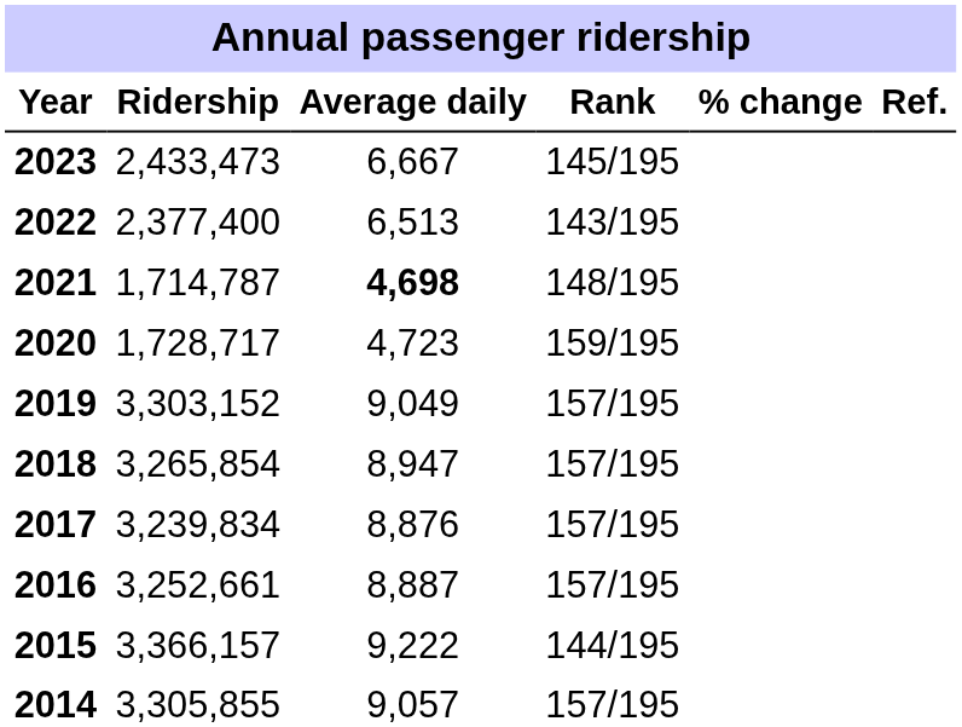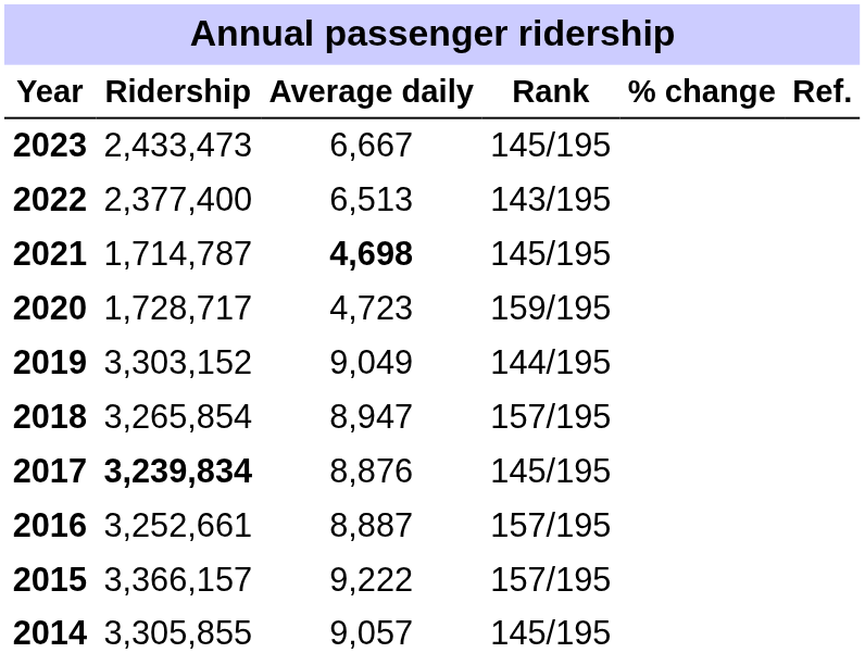 <table class="toccolours" cellpadding="4" cellspacing="0" style="text-align:right;">
 <tr>
 <th colspan="6"  style="background-color:#ccf; background-color:#ccf; font-size:110%; text-align:center;">Annual passenger ridership</th>
 </tr>
 <tr style="font-size:95%; text-align:center">
 <th style="border-bottom:1px solid black">Year</th>
 <th style="border-bottom:1px solid black">Ridership</th>
 <th style="border-bottom:1px solid black">Average daily</th>
 <th style="border-bottom:1px solid black">Rank</th>
 <th style="border-bottom:1px solid black">% change</th>
 <th style="border-bottom:1px solid black">Ref.</th>
 </tr>
 <tr style="text-align:center;">
 <td><strong>2023</strong></td>
 <td>2,433,473</td>
 <td>6,667</td>
 <td>145/195</td>
 <td></td>
 <td></td>
 </tr>
 <tr style="text-align:center;">
 <td><strong>2022</strong></td>
 <td>2,377,400</td>
 <td>6,513</td>
 <td>143/195</td>
 <td></td>
 <td></td>
 </tr>
 <tr style="text-align:center;">
 <td><strong>2021</strong></td>
 <td>1,714,787</td>
 <td><strong>4,698</strong></td>
-<td>148/195</td>
+<td>145/195</td>
 <td></td>
 <td></td>
 </tr>
 <tr style="text-align:center;">
 <td><strong>2020</strong></td>
 <td>1,728,717</td>
 <td>4,723</td>
 <td>159/195</td>
 <td></td>
 <td></td>
 </tr>
 <tr style="text-align:center;">
 <td><strong>2019</strong></td>
 <td>3,303,152</td>
 <td>9,049</td>
-<td>157/195</td>
+<td>144/195</td>
 <td></td>
 <td></td>
 </tr>
 <tr style="text-align:center;">
 <td><strong>2018</strong></td>
 <td>3,265,854</td>
 <td>8,947</td>
 <td>157/195</td>
 <td></td>
 <td></td>
 </tr>
 <tr style="text-align:center;">
 <td><strong>2017</strong></td>
-<td>3,239,834</td>
+<td><strong>3,239,834</strong></td>
 <td>8,876</td>
-<td>157/195</td>
+<td>145/195</td>
 <td></td>
 <td></td>
 </tr>
 <tr style="text-align:center;">
 <td><strong>2016</strong></td>
 <td>3,252,661</td>
 <td>8,887</td>
 <td>157/195</td>
 <td></td>
 <td></td>
 </tr>
 <tr style="text-align:center;">
 <td><strong>2015</strong></td>
 <td>3,366,157</td>
 <td>9,222</td>
-<td>144/195</td>
+<td>157/195</td>
 <td></td>
 <td></td>
 </tr>
 <tr style="text-align:center;">
 <td><strong>2014</strong></td>
 <td>3,305,855</td>
 <td>9,057</td>
-<td>157/195</td>
+<td>145/195</td>
 <td></td>
 <td></td>
 </tr>
 </table>
